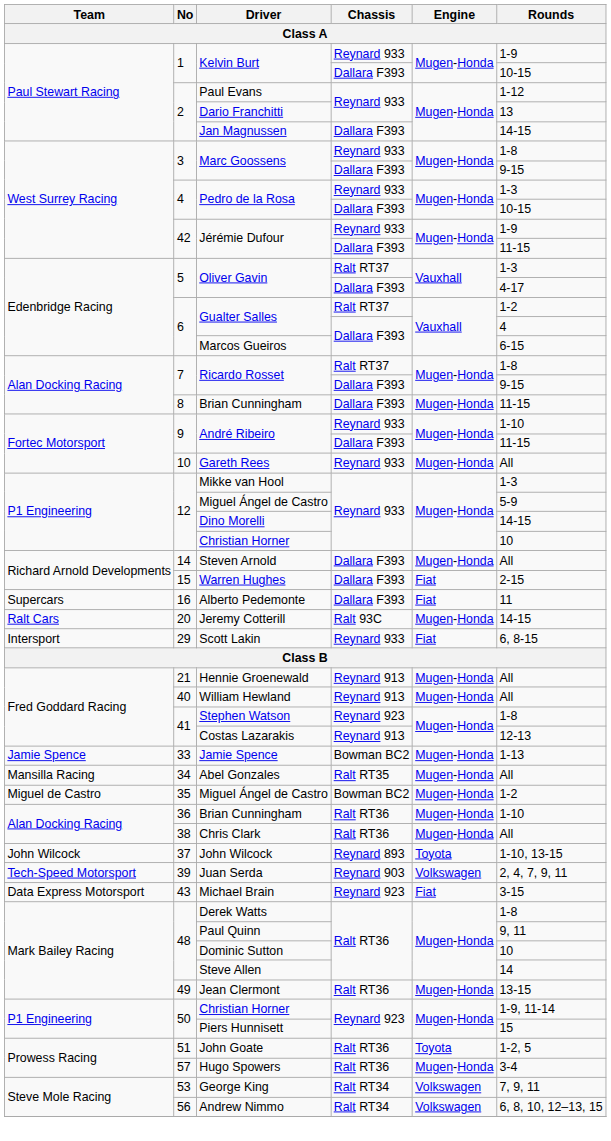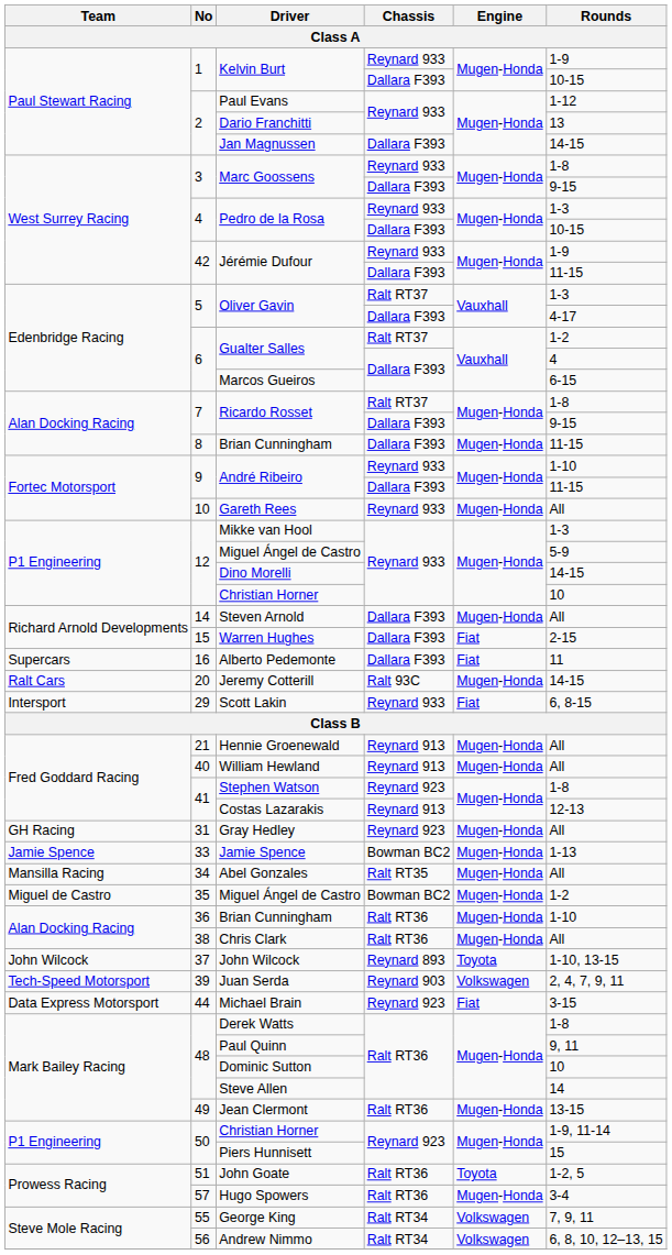 <table class="wikitable" style="font-size: 85%;">
 <tr>
 <th>Team</th>
 <th>No</th>
 <th>Driver</th>
 <th>Chassis</th>
 <th>Engine</th>
 <th>Rounds</th>
 </tr>
 <tr>
 <th colspan=6>Class A</th>
 </tr>
 <tr>
 <td rowspan=5> <a href='#'>Paul Stewart Racing</a></td>
 <td rowspan=2>1</td>
 <td rowspan=2> <a href='#'>Kelvin Burt</a></td>
 <td><a href='#'>Reynard</a> 933</td>
 <td rowspan=2><a href='#'>Mugen</a>-<a href='#'>Honda</a></td>
 <td>1-9</td>
 </tr>
 <tr>
 <td><a href='#'>Dallara</a> F393</td>
 <td>10-15</td>
 </tr>
 <tr>
 <td rowspan=3>2</td>
 <td> Paul Evans</td>
 <td rowspan=2 nowrap><a href='#'>Reynard</a> 933</td>
 <td rowspan=3><a href='#'>Mugen</a>-<a href='#'>Honda</a></td>
 <td>1-12</td>
 </tr>
 <tr>
 <td> <a href='#'>Dario Franchitti</a></td>
 <td>13</td>
 </tr>
 <tr>
 <td> <a href='#'>Jan Magnussen</a></td>
 <td><a href='#'>Dallara</a> F393</td>
 <td>14-15</td>
 </tr>
 <tr>
 <td rowspan=6> <a href='#'>West Surrey Racing</a></td>
 <td rowspan=2>3</td>
 <td rowspan=2> <a href='#'>Marc Goossens</a></td>
 <td><a href='#'>Reynard</a> 933</td>
 <td rowspan=2><a href='#'>Mugen</a>-<a href='#'>Honda</a></td>
 <td>1-8</td>
 </tr>
 <tr>
 <td><a href='#'>Dallara</a> F393</td>
 <td>9-15</td>
 </tr>
 <tr>
 <td rowspan=2>4</td>
 <td rowspan=2> <a href='#'>Pedro de la Rosa</a></td>
 <td><a href='#'>Reynard</a> 933</td>
 <td rowspan=2><a href='#'>Mugen</a>-<a href='#'>Honda</a></td>
 <td>1-3</td>
 </tr>
 <tr>
 <td><a href='#'>Dallara</a> F393</td>
 <td>10-15</td>
 </tr>
 <tr>
 <td rowspan=2>42</td>
 <td rowspan=2> Jérémie Dufour</td>
 <td><a href='#'>Reynard</a> 933</td>
 <td rowspan=2><a href='#'>Mugen</a>-<a href='#'>Honda</a></td>
 <td>1-9</td>
 </tr>
 <tr>
 <td><a href='#'>Dallara</a> F393</td>
 <td>11-15</td>
 </tr>
 <tr>
 <td rowspan=5> Edenbridge Racing</td>
 <td rowspan=2>5</td>
 <td rowspan=2> <a href='#'>Oliver Gavin</a></td>
 <td><a href='#'>Ralt</a> RT37</td>
 <td rowspan=2><a href='#'>Vauxhall</a></td>
 <td>1-3</td>
 </tr>
 <tr>
 <td><a href='#'>Dallara</a> F393</td>
 <td>4-17</td>
 </tr>
 <tr>
 <td rowspan=3>6</td>
 <td rowspan=2> <a href='#'>Gualter Salles</a></td>
 <td><a href='#'>Ralt</a> RT37</td>
 <td rowspan=3><a href='#'>Vauxhall</a></td>
 <td>1-2</td>
 </tr>
 <tr>
 <td rowspan=2><a href='#'>Dallara</a> F393</td>
 <td>4</td>
 </tr>
 <tr>
 <td> Marcos Gueiros</td>
 <td>6-15</td>
 </tr>
 <tr>
 <td rowspan=3> <a href='#'>Alan Docking Racing</a></td>
 <td rowspan=2>7</td>
 <td rowspan=2> <a href='#'>Ricardo Rosset</a></td>
 <td><a href='#'>Ralt</a> RT37</td>
 <td rowspan=2><a href='#'>Mugen</a>-<a href='#'>Honda</a></td>
 <td>1-8</td>
 </tr>
 <tr>
 <td><a href='#'>Dallara</a> F393</td>
 <td>9-15</td>
 </tr>
 <tr>
 <td>8</td>
 <td> Brian Cunningham</td>
 <td><a href='#'>Dallara</a> F393</td>
 <td><a href='#'>Mugen</a>-<a href='#'>Honda</a></td>
 <td>11-15</td>
 </tr>
 <tr>
 <td rowspan=3> <a href='#'>Fortec Motorsport</a></td>
 <td rowspan=2>9</td>
 <td rowspan=2> <a href='#'>André Ribeiro</a></td>
 <td><a href='#'>Reynard</a> 933</td>
 <td rowspan=2><a href='#'>Mugen</a>-<a href='#'>Honda</a></td>
 <td>1-10</td>
 </tr>
 <tr>
 <td><a href='#'>Dallara</a> F393</td>
 <td>11-15</td>
 </tr>
 <tr>
 <td>10</td>
 <td> <a href='#'>Gareth Rees</a></td>
 <td><a href='#'>Reynard</a> 933</td>
 <td><a href='#'>Mugen</a>-<a href='#'>Honda</a></td>
 <td>All</td>
 </tr>
 <tr>
 <td rowspan=4> <a href='#'>P1 Engineering</a></td>
 <td rowspan=4>12</td>
 <td> Mikke van Hool</td>
 <td rowspan=4><a href='#'>Reynard</a> 933</td>
 <td rowspan=4><a href='#'>Mugen</a>-<a href='#'>Honda</a></td>
 <td>1-3</td>
 </tr>
 <tr>
 <td> Miguel Ángel de Castro</td>
 <td>5-9</td>
 </tr>
 <tr>
 <td> <a href='#'>Dino Morelli</a></td>
 <td>14-15</td>
 </tr>
 <tr>
 <td> <a href='#'>Christian Horner</a></td>
 <td>10</td>
 </tr>
 <tr>
 <td rowspan=2 nowrap> Richard Arnold Developments</td>
 <td>14</td>
 <td> Steven Arnold</td>
 <td><a href='#'>Dallara</a> F393</td>
 <td><a href='#'>Mugen</a>-<a href='#'>Honda</a></td>
 <td>All</td>
 </tr>
 <tr>
 <td>15</td>
 <td> <a href='#'>Warren Hughes</a></td>
 <td><a href='#'>Dallara</a> F393</td>
 <td><a href='#'>Fiat</a></td>
 <td>2-15</td>
 </tr>
 <tr>
 <td> Supercars</td>
 <td>16</td>
 <td> Alberto Pedemonte</td>
 <td><a href='#'>Dallara</a> F393</td>
 <td><a href='#'>Fiat</a></td>
 <td>11</td>
 </tr>
 <tr>
 <td> <a href='#'>Ralt Cars</a></td>
 <td>20</td>
 <td> Jeremy Cotterill</td>
 <td><a href='#'>Ralt</a> 93C</td>
 <td><a href='#'>Mugen</a>-<a href='#'>Honda</a></td>
 <td>14-15</td>
 </tr>
 <tr>
 <td> Intersport</td>
 <td>29</td>
 <td> Scott Lakin</td>
 <td><a href='#'>Reynard</a> 933</td>
 <td><a href='#'>Fiat</a></td>
 <td>6, 8-15</td>
 </tr>
 <tr>
 <th colspan=6>Class B</th>
 </tr>
 <tr>
 <td rowspan=4> Fred Goddard Racing</td>
 <td>21</td>
 <td> Hennie Groenewald</td>
 <td><a href='#'>Reynard</a> 913</td>
 <td><a href='#'>Mugen</a>-<a href='#'>Honda</a></td>
 <td>All</td>
 </tr>
 <tr>
 <td>40</td>
 <td> William Hewland</td>
 <td><a href='#'>Reynard</a> 913</td>
 <td><a href='#'>Mugen</a>-<a href='#'>Honda</a></td>
 <td>All</td>
 </tr>
 <tr>
 <td rowspan=2>41</td>
 <td> <a href='#'>Stephen Watson</a></td>
 <td><a href='#'>Reynard</a> 923</td>
 <td rowspan=2><a href='#'>Mugen</a>-<a href='#'>Honda</a></td>
 <td>1-8</td>
 </tr>
 <tr>
 <td> Costas Lazarakis</td>
 <td><a href='#'>Reynard</a> 913</td>
 <td>12-13</td>
 </tr>
 <tr>
+<td> GH Racing</td>
+<td>31</td>
+<td> Gray Hedley</td>
+<td><a href='#'>Reynard</a> 923</td>
+<td><a href='#'>Mugen</a>-<a href='#'>Honda</a></td>
+<td>All</td>
+</tr>
+<tr>
 <td> <a href='#'>Jamie Spence</a></td>
 <td>33</td>
 <td> <a href='#'>Jamie Spence</a></td>
 <td>Bowman BC2</td>
 <td><a href='#'>Mugen</a>-<a href='#'>Honda</a></td>
 <td>1-13</td>
 </tr>
 <tr>
 <td> Mansilla Racing</td>
 <td>34</td>
 <td> Abel Gonzales</td>
 <td><a href='#'>Ralt</a> RT35</td>
 <td><a href='#'>Mugen</a>-<a href='#'>Honda</a></td>
 <td>All</td>
 </tr>
 <tr>
 <td> Miguel de Castro</td>
 <td>35</td>
 <td nowrap> Miguel Ángel de Castro</td>
 <td>Bowman BC2</td>
 <td><a href='#'>Mugen</a>-<a href='#'>Honda</a></td>
 <td>1-2</td>
 </tr>
 <tr>
 <td rowspan=2> <a href='#'>Alan Docking Racing</a></td>
 <td>36</td>
 <td> Brian Cunningham</td>
 <td><a href='#'>Ralt</a> RT36</td>
 <td><a href='#'>Mugen</a>-<a href='#'>Honda</a></td>
 <td>1-10</td>
 </tr>
 <tr>
 <td>38</td>
 <td> Chris Clark</td>
 <td><a href='#'>Ralt</a> RT36</td>
 <td><a href='#'>Mugen</a>-<a href='#'>Honda</a></td>
 <td>All</td>
 </tr>
 <tr>
 <td> John Wilcock</td>
 <td>37</td>
 <td> John Wilcock</td>
 <td><a href='#'>Reynard</a> 893</td>
 <td><a href='#'>Toyota</a></td>
 <td>1-10, 13-15</td>
 </tr>
 <tr>
 <td> <a href='#'>Tech-Speed Motorsport</a></td>
 <td>39</td>
 <td> Juan Serda</td>
 <td><a href='#'>Reynard</a> 903</td>
 <td><a href='#'>Volkswagen</a></td>
 <td>2, 4, 7, 9, 11</td>
 </tr>
 <tr>
 <td> Data Express Motorsport</td>
-<td>43</td>
+<td>44</td>
 <td> Michael Brain</td>
 <td><a href='#'>Reynard</a> 923</td>
 <td><a href='#'>Fiat</a></td>
 <td>3-15</td>
 </tr>
 <tr>
 <td rowspan=5> Mark Bailey Racing</td>
 <td rowspan=4>48</td>
 <td> Derek Watts</td>
 <td rowspan=4><a href='#'>Ralt</a> RT36</td>
 <td rowspan=4><a href='#'>Mugen</a>-<a href='#'>Honda</a></td>
 <td>1-8</td>
 </tr>
 <tr>
 <td> Paul Quinn</td>
 <td>9, 11</td>
 </tr>
 <tr>
 <td> Dominic Sutton</td>
 <td>10</td>
 </tr>
 <tr>
 <td> Steve Allen</td>
 <td>14</td>
 </tr>
 <tr>
 <td>49</td>
 <td> Jean Clermont</td>
 <td><a href='#'>Ralt</a> RT36</td>
 <td><a href='#'>Mugen</a>-<a href='#'>Honda</a></td>
 <td>13-15</td>
 </tr>
 <tr>
 <td rowspan=2> <a href='#'>P1 Engineering</a></td>
 <td rowspan=2>50</td>
 <td> <a href='#'>Christian Horner</a></td>
 <td rowspan=2><a href='#'>Reynard</a> 923</td>
 <td rowspan=2><a href='#'>Mugen</a>-<a href='#'>Honda</a></td>
 <td>1-9, 11-14</td>
 </tr>
 <tr>
 <td> Piers Hunnisett</td>
 <td>15</td>
 </tr>
 <tr>
 <td rowspan=2> Prowess Racing</td>
 <td>51</td>
 <td> John Goate</td>
 <td><a href='#'>Ralt</a> RT36</td>
 <td><a href='#'>Toyota</a></td>
 <td>1-2, 5</td>
 </tr>
 <tr>
 <td>57</td>
 <td> Hugo Spowers</td>
 <td><a href='#'>Ralt</a> RT36</td>
 <td><a href='#'>Mugen</a>-<a href='#'>Honda</a></td>
 <td>3-4</td>
 </tr>
 <tr>
 <td rowspan=2> Steve Mole Racing</td>
-<td>53</td>
+<td>55</td>
 <td> George King</td>
 <td><a href='#'>Ralt</a> RT34</td>
 <td><a href='#'>Volkswagen</a></td>
 <td>7, 9, 11</td>
 </tr>
 <tr>
 <td>56</td>
 <td> Andrew Nimmo</td>
 <td><a href='#'>Ralt</a> RT34</td>
 <td><a href='#'>Volkswagen</a></td>
 <td nowrap>6, 8, 10, 12–13, 15</td>
 </tr>
 <tr>
 </tr>
 </table>
